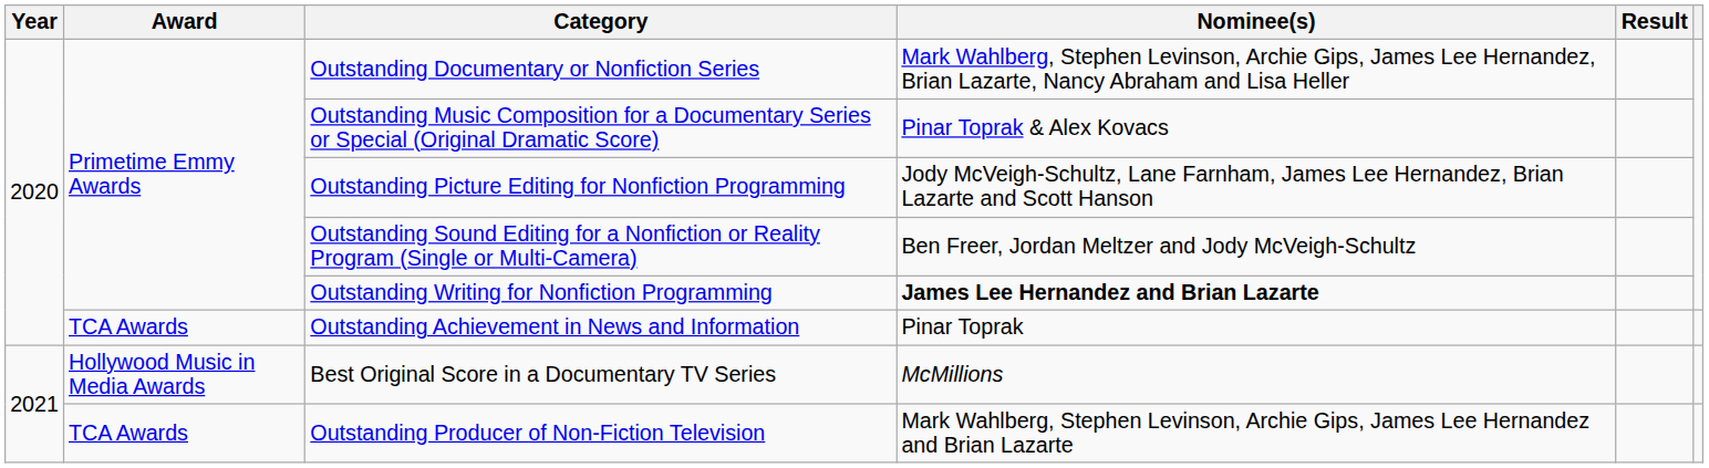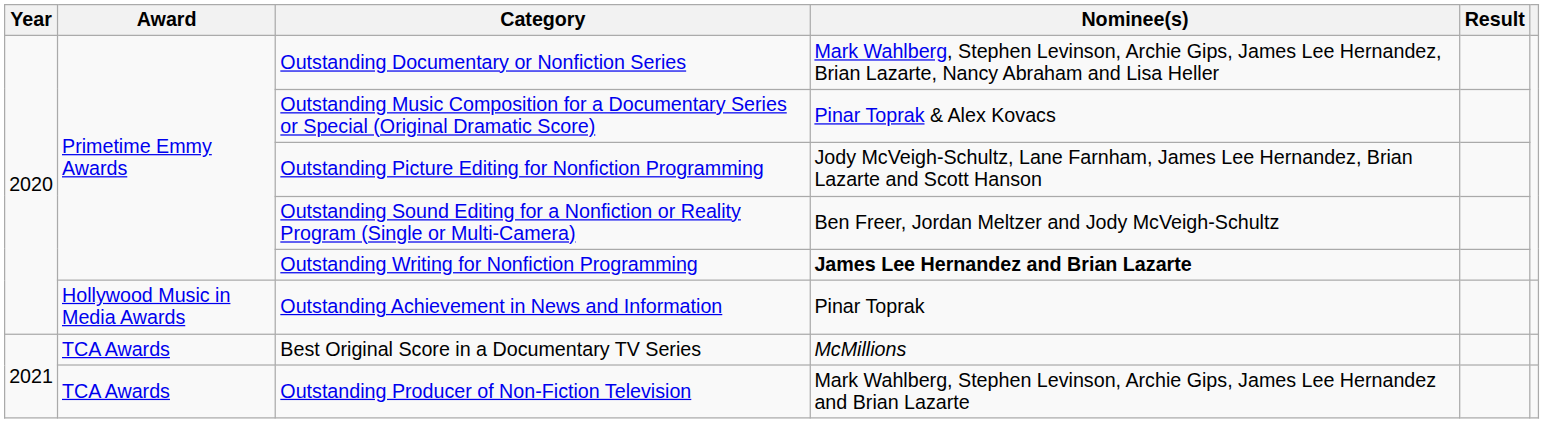 <table class="wikitable sortable">
 <tr>
 <th>Year</th>
 <th>Award</th>
 <th>Category</th>
 <th>Nominee(s)</th>
 <th>Result</th>
 <th></th>
 </tr>
 <tr>
 <td rowspan="6" style="text-align:center;">2020</td>
 <td rowspan="5"><a href='#'>Primetime Emmy Awards</a></td>
 <td><a href='#'>Outstanding Documentary or Nonfiction Series</a></td>
 <td><a href='#'>Mark Wahlberg</a>, Stephen Levinson, Archie Gips, James Lee Hernandez, Brian Lazarte, Nancy Abraham and Lisa Heller</td>
 <td></td>
 <td align="center" rowspan="5"></td>
 </tr>
 <tr>
 <td><a href='#'>Outstanding Music Composition for a Documentary Series or Special (Original Dramatic Score)</a></td>
 <td><a href='#'>Pinar Toprak</a> & Alex Kovacs </td>
 <td></td>
 </tr>
 <tr>
 <td><a href='#'>Outstanding Picture Editing for Nonfiction Programming</a></td>
 <td>Jody McVeigh-Schultz, Lane Farnham, James Lee Hernandez, Brian Lazarte and Scott Hanson </td>
 <td></td>
 </tr>
 <tr>
 <td><a href='#'>Outstanding Sound Editing for a Nonfiction or Reality Program (Single or Multi-Camera)</a></td>
 <td>Ben Freer, Jordan Meltzer and Jody McVeigh-Schultz </td>
 <td></td>
 </tr>
 <tr>
 <td><a href='#'>Outstanding Writing for Nonfiction Programming</a></td>
 <td><strong>James Lee Hernandez and Brian Lazarte </strong></td>
 <td></td>
 </tr>
 <tr>
-<td><a href='#'>TCA Awards</a></td>
+<td><a href='#'>Hollywood Music in Media Awards</a></td>
 <td><a href='#'>Outstanding Achievement in News and Information</a></td>
 <td>Pinar Toprak</td>
 <td></td>
 <td align="center"></td>
 </tr>
 <tr>
 <td rowspan="2" style="text-align:center;">2021</td>
-<td><a href='#'>Hollywood Music in Media Awards</a></td>
+<td><a href='#'>TCA Awards</a></td>
 <td>Best Original Score in a Documentary TV Series</td>
 <td><em>McMillions</em></td>
 <td></td>
 <td align="center"></td>
 </tr>
 <tr>
 <td><a href='#'>TCA Awards</a></td>
 <td><a href='#'>Outstanding Producer of Non-Fiction Television</a></td>
 <td>Mark Wahlberg, Stephen Levinson, Archie Gips, James Lee Hernandez and Brian Lazarte</td>
 <td></td>
 <td align="center"></td>
 </tr>
 </table>
